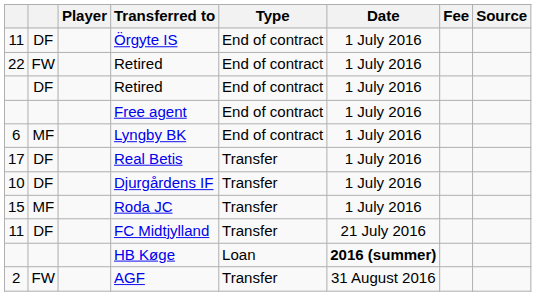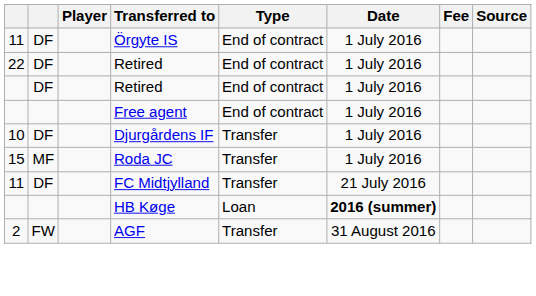 <table class="wikitable sortable">
 <tr>
 <th scope=col></th>
 <th scope=col></th>
 <th scope=col>Player</th>
 <th scope=col>Transferred to</th>
 <th scope=col>Type</th>
 <th scope=col>Date</th>
 <th scope=col>Fee</th>
 <th scope=col>Source</th>
 </tr>
 <tr>
 <td align="center">11</td>
 <td align=center>DF</td>
 <td></td>
 <td><a href='#'>Örgyte IS</a></td>
 <td>End of contract</td>
 <td align="center">1 July 2016</td>
 <td></td>
 <td align="center"></td>
 </tr>
 <tr>
 <td align="center">22</td>
-<td align="center">FW</td>
+<td align="center">DF</td>
 <td></td>
 <td>Retired</td>
 <td>End of contract</td>
 <td align="center">1 July 2016</td>
 <td></td>
 <td align="center"></td>
 </tr>
 <tr>
 <td align="center"></td>
 <td align="center">DF</td>
 <td></td>
 <td>Retired</td>
 <td>End of contract</td>
 <td align="center">1 July 2016</td>
 <td></td>
 <td align="center"></td>
 </tr>
 <tr>
 <td align="center"></td>
 <td align="center"></td>
 <td></td>
 <td><a href='#'>Free agent</a></td>
 <td>End of contract</td>
-<td align="center">1 July 2016</td>
-<td></td>
-<td align="center"></td>
-</tr>
-<tr>
-<td align="center">6</td>
-<td align="center">MF</td>
-<td></td>
-<td><a href='#'>Lyngby BK</a></td>
-<td>End of contract</td>
-<td align="center">1 July 2016</td>
-<td></td>
-<td align="center"></td>
-</tr>
-<tr>
-<td align="center">17</td>
-<td align="center">DF</td>
-<td></td>
-<td><a href='#'>Real Betis</a></td>
-<td>Transfer</td>
 <td align="center">1 July 2016</td>
 <td></td>
 <td align="center"></td>
 </tr>
 <tr>
 <td align="center">10</td>
 <td align=center>DF</td>
 <td></td>
 <td><a href='#'>Djurgårdens IF</a></td>
 <td>Transfer</td>
 <td align="center">1 July 2016</td>
 <td></td>
 <td align="center"></td>
 </tr>
 <tr>
 <td align="center">15</td>
 <td align="center">MF</td>
 <td></td>
 <td><a href='#'>Roda JC</a></td>
 <td>Transfer</td>
 <td align="center">1 July 2016</td>
 <td></td>
 <td align="center"></td>
 </tr>
 <tr>
 <td align=center>11</td>
 <td align="center">DF</td>
 <td></td>
 <td><a href='#'>FC Midtjylland</a></td>
 <td>Transfer</td>
 <td align=center>21 July 2016</td>
 <td></td>
 <td align=center></td>
 </tr>
 <tr>
 <td align=center></td>
 <td align=center></td>
 <td></td>
 <td><a href='#'>HB Køge</a></td>
 <td>Loan</td>
 <td align=center><strong>2016 (summer)</strong></td>
 <td></td>
 <td align=center></td>
 </tr>
 <tr>
 <td align=center>2</td>
 <td align="center">FW</td>
 <td></td>
 <td><a href='#'>AGF</a></td>
 <td>Transfer</td>
 <td align=center>31 August 2016</td>
 <td></td>
 <td align=center></td>
 </tr>
 </table>
